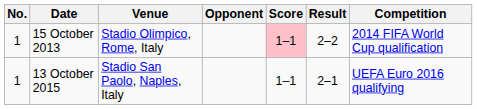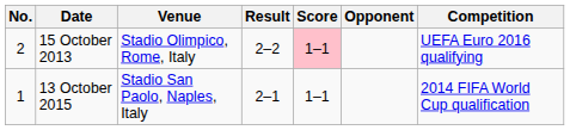 <table class="wikitable sortable">
 <tr>
 <th scope="col">No.</th>
 <th scope="col">Date</th>
 <th scope="col">Venue</th>
+<th scope="col">Result</th>
+<th scope="col">Score</th>
 <th scope="col">Opponent</th>
-<th scope="col">Score</th>
-<th scope="col">Result</th>
 <th scope="col">Competition</th>
 </tr>
 <tr>
-<td align="center">1</td>
+<td align="center">2</td>
 <td>15 October 2013</td>
 <td><a href='#'>Stadio Olimpico</a>, <a href='#'>Rome</a>, Italy</td>
+<td align="center">2–2</td>
+<td align="center" style="background: pink;">1–1</td>
 <td></td>
-<td align="center" style="background: pink;">1–1</td>
-<td align="center">2–2</td>
-<td><a href='#'>2014 FIFA World Cup qualification</a></td>
+<td><a href='#'>UEFA Euro 2016 qualifying</a></td>
 </tr>
 <tr>
 <td align="center">1</td>
 <td>13 October 2015</td>
 <td><a href='#'>Stadio San Paolo</a>, <a href='#'>Naples</a>, Italy</td>
+<td align="center">2–1</td>
+<td align="center">1–1</td>
 <td></td>
-<td align="center">1–1</td>
-<td align="center">2–1</td>
-<td><a href='#'>UEFA Euro 2016 qualifying</a></td>
+<td><a href='#'>2014 FIFA World Cup qualification</a></td>
 </tr>
 </table>
